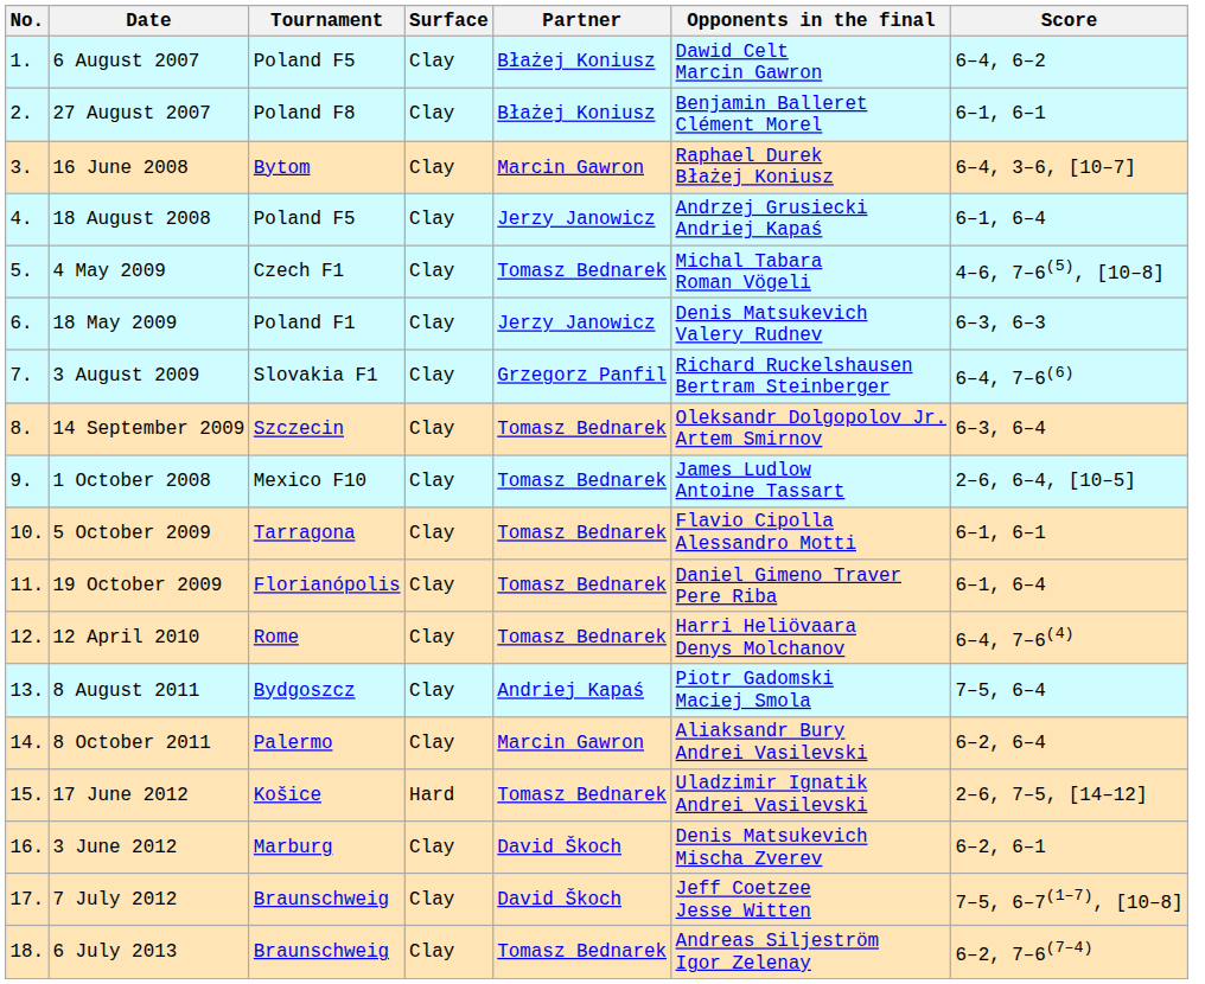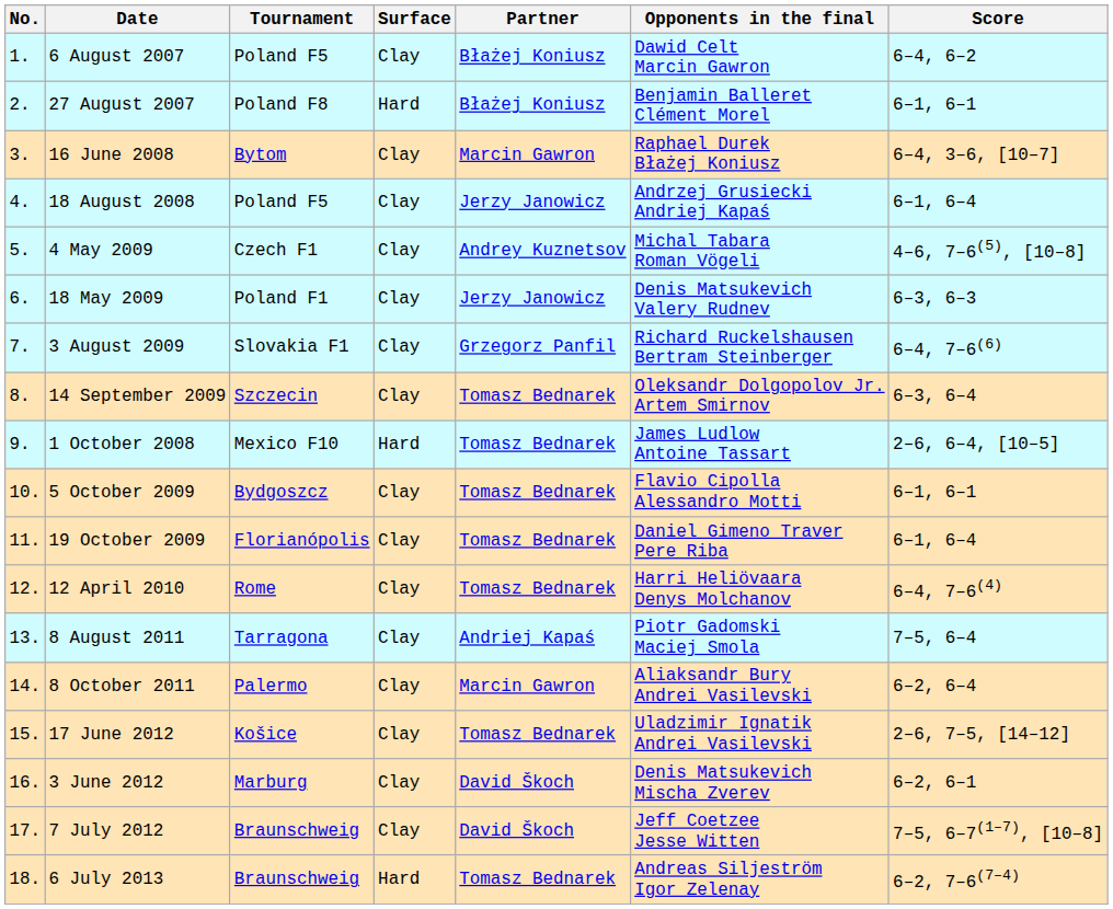 <table class="wikitable">
 <tr>
 <th>No.</th>
 <th>Date</th>
 <th>Tournament</th>
 <th>Surface</th>
 <th>Partner</th>
 <th>Opponents in the final</th>
 <th>Score</th>
 </tr>
 <tr bgcolor="CFFCFF">
 <td>1.</td>
 <td>6 August 2007</td>
 <td>Poland F5</td>
 <td>Clay</td>
 <td> <a href='#'>Błażej Koniusz</a></td>
 <td> <a href='#'>Dawid Celt</a> <br>  <a href='#'>Marcin Gawron</a></td>
 <td>6–4, 6–2</td>
 </tr>
 <tr bgcolor="CFFCFF">
 <td>2.</td>
 <td>27 August 2007</td>
 <td>Poland F8</td>
-<td>Clay</td>
+<td>Hard</td>
 <td> <a href='#'>Błażej Koniusz</a></td>
 <td> <a href='#'>Benjamin Balleret</a> <br>  <a href='#'>Clément Morel</a></td>
 <td>6–1, 6–1</td>
 </tr>
 <tr bgcolor="moccasin">
 <td>3.</td>
 <td>16 June 2008</td>
 <td><a href='#'>Bytom</a></td>
 <td>Clay</td>
 <td> <a href='#'>Marcin Gawron</a></td>
 <td> <a href='#'>Raphael Durek</a> <br>  <a href='#'>Błażej Koniusz</a></td>
 <td>6–4, 3–6, [10–7]</td>
 </tr>
 <tr bgcolor="CFFCFF">
 <td>4.</td>
 <td>18 August 2008</td>
 <td>Poland F5</td>
 <td>Clay</td>
 <td> <a href='#'>Jerzy Janowicz</a></td>
 <td> <a href='#'>Andrzej Grusiecki</a> <br>  <a href='#'>Andriej Kapaś</a></td>
 <td>6–1, 6–4</td>
 </tr>
 <tr bgcolor="CFFCFF">
 <td>5.</td>
 <td>4 May 2009</td>
 <td>Czech F1</td>
 <td>Clay</td>
-<td> <a href='#'>Tomasz Bednarek</a></td>
+<td> <a href='#'>Andrey Kuznetsov</a></td>
 <td> <a href='#'>Michal Tabara</a> <br>  <a href='#'>Roman Vögeli</a></td>
 <td>4–6, 7–6<sup>(5)</sup>, [10–8]</td>
 </tr>
 <tr bgcolor="CFFCFF">
 <td>6.</td>
 <td>18 May 2009</td>
 <td>Poland F1</td>
 <td>Clay</td>
 <td> <a href='#'>Jerzy Janowicz</a></td>
 <td> <a href='#'>Denis Matsukevich</a> <br>  <a href='#'>Valery Rudnev</a></td>
 <td>6–3, 6–3</td>
 </tr>
 <tr bgcolor="CFFCFF">
 <td>7.</td>
 <td>3 August 2009</td>
 <td>Slovakia F1</td>
 <td>Clay</td>
 <td> <a href='#'>Grzegorz Panfil</a></td>
 <td> <a href='#'>Richard Ruckelshausen</a> <br>  <a href='#'>Bertram Steinberger</a></td>
 <td>6–4, 7–6<sup>(6)</sup></td>
 </tr>
 <tr bgcolor="moccasin">
 <td>8.</td>
 <td>14 September 2009</td>
 <td><a href='#'>Szczecin</a></td>
 <td>Clay</td>
 <td> <a href='#'>Tomasz Bednarek</a></td>
 <td> <a href='#'>Oleksandr Dolgopolov Jr.</a> <br>  <a href='#'>Artem Smirnov</a></td>
 <td>6–3, 6–4</td>
 </tr>
 <tr bgcolor="CFFCFF">
 <td>9.</td>
 <td>1 October 2008</td>
 <td>Mexico F10</td>
-<td>Clay</td>
+<td>Hard</td>
 <td> <a href='#'>Tomasz Bednarek</a></td>
 <td> <a href='#'>James Ludlow</a> <br>  <a href='#'>Antoine Tassart</a></td>
 <td>2–6, 6–4, [10–5]</td>
 </tr>
 <tr bgcolor="moccasin">
 <td>10.</td>
 <td>5 October 2009</td>
-<td><a href='#'>Tarragona</a></td>
+<td><a href='#'>Bydgoszcz</a></td>
 <td>Clay</td>
 <td> <a href='#'>Tomasz Bednarek</a></td>
 <td> <a href='#'>Flavio Cipolla</a> <br>  <a href='#'>Alessandro Motti</a></td>
 <td>6–1, 6–1</td>
 </tr>
 <tr bgcolor="moccasin">
 <td>11.</td>
 <td>19 October 2009</td>
 <td><a href='#'>Florianópolis</a></td>
 <td>Clay</td>
 <td> <a href='#'>Tomasz Bednarek</a></td>
 <td> <a href='#'>Daniel Gimeno Traver</a> <br>  <a href='#'>Pere Riba</a></td>
 <td>6–1, 6–4</td>
 </tr>
 <tr bgcolor="moccasin">
 <td>12.</td>
 <td>12 April 2010</td>
 <td><a href='#'>Rome</a></td>
 <td>Clay</td>
 <td> <a href='#'>Tomasz Bednarek</a></td>
 <td> <a href='#'>Harri Heliövaara</a> <br>  <a href='#'>Denys Molchanov</a></td>
 <td>6–4, 7–6<sup>(4)</sup></td>
 </tr>
 <tr bgcolor="CFFCFF">
 <td>13.</td>
 <td>8 August 2011</td>
-<td><a href='#'>Bydgoszcz</a></td>
+<td><a href='#'>Tarragona</a></td>
 <td>Clay</td>
 <td> <a href='#'>Andriej Kapaś</a></td>
 <td> <a href='#'>Piotr Gadomski</a> <br>  <a href='#'>Maciej Smola</a></td>
 <td>7–5, 6–4</td>
 </tr>
 <tr bgcolor="moccasin">
 <td>14.</td>
 <td>8 October 2011</td>
 <td><a href='#'>Palermo</a></td>
 <td>Clay</td>
 <td> <a href='#'>Marcin Gawron</a></td>
 <td> <a href='#'>Aliaksandr Bury</a> <br>  <a href='#'>Andrei Vasilevski</a></td>
 <td>6–2, 6–4</td>
 </tr>
 <tr bgcolor="moccasin">
 <td>15.</td>
 <td>17 June 2012</td>
 <td><a href='#'>Košice</a></td>
-<td>Hard</td>
+<td>Clay</td>
 <td> <a href='#'>Tomasz Bednarek</a></td>
 <td> <a href='#'>Uladzimir Ignatik</a> <br>  <a href='#'>Andrei Vasilevski</a></td>
 <td>2–6, 7–5, [14–12]</td>
 </tr>
 <tr bgcolor="moccasin">
 <td>16.</td>
 <td>3 June 2012</td>
 <td><a href='#'>Marburg</a></td>
 <td>Clay</td>
 <td> <a href='#'>David Škoch</a></td>
 <td> <a href='#'>Denis Matsukevich</a> <br>  <a href='#'>Mischa Zverev</a></td>
 <td>6–2, 6–1</td>
 </tr>
 <tr bgcolor="moccasin">
 <td>17.</td>
 <td>7 July 2012</td>
 <td><a href='#'>Braunschweig</a></td>
 <td>Clay</td>
 <td> <a href='#'>David Škoch</a></td>
 <td> <a href='#'>Jeff Coetzee</a> <br>  <a href='#'>Jesse Witten</a></td>
 <td>7–5, 6–7<sup>(1–7)</sup>, [10–8]</td>
 </tr>
 <tr bgcolor="moccasin">
 <td>18.</td>
 <td>6 July 2013</td>
 <td><a href='#'>Braunschweig</a></td>
-<td>Clay</td>
+<td>Hard</td>
 <td> <a href='#'>Tomasz Bednarek</a></td>
 <td> <a href='#'>Andreas Siljeström</a> <br>  <a href='#'>Igor Zelenay</a></td>
 <td>6–2, 7–6<sup>(7–4)</sup></td>
 </tr>
 </table>
